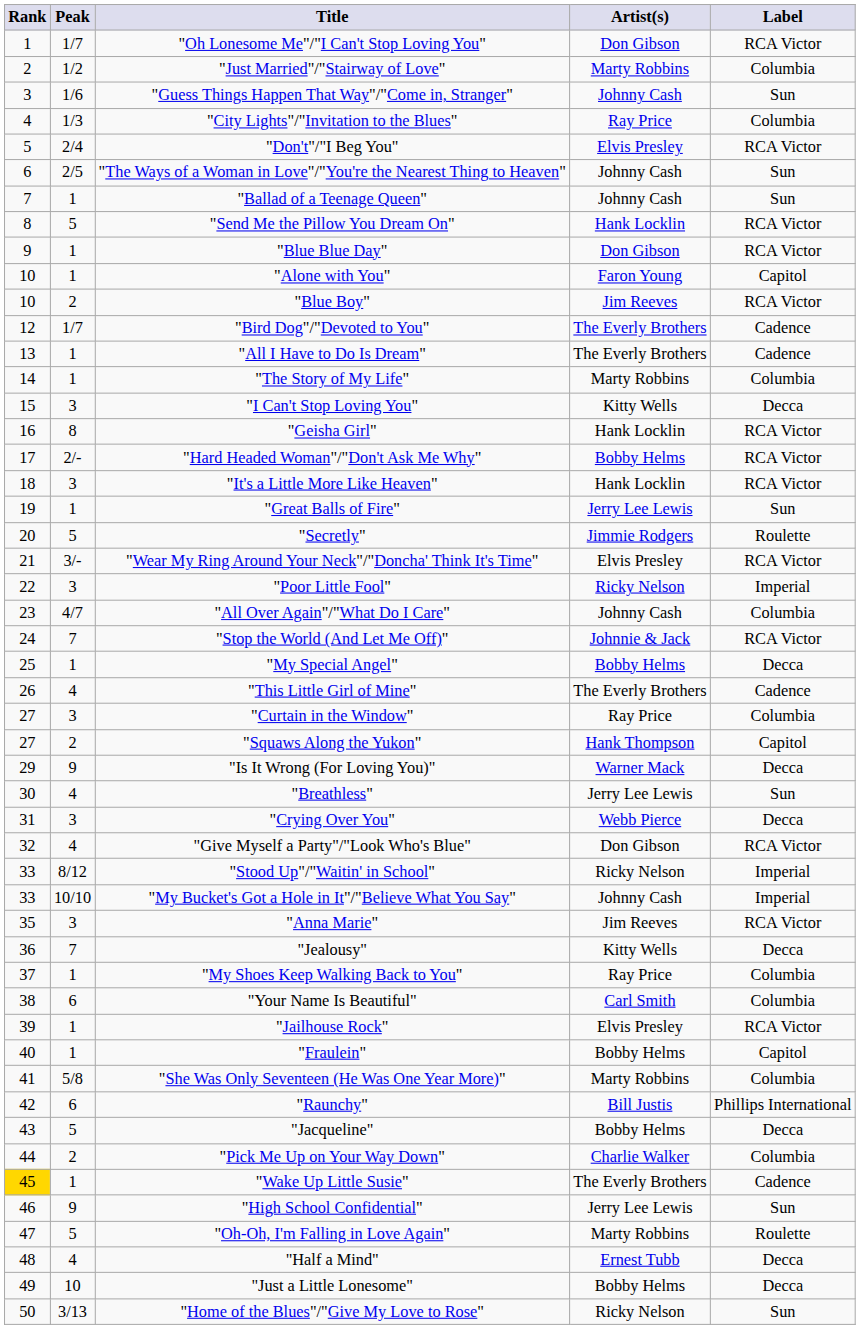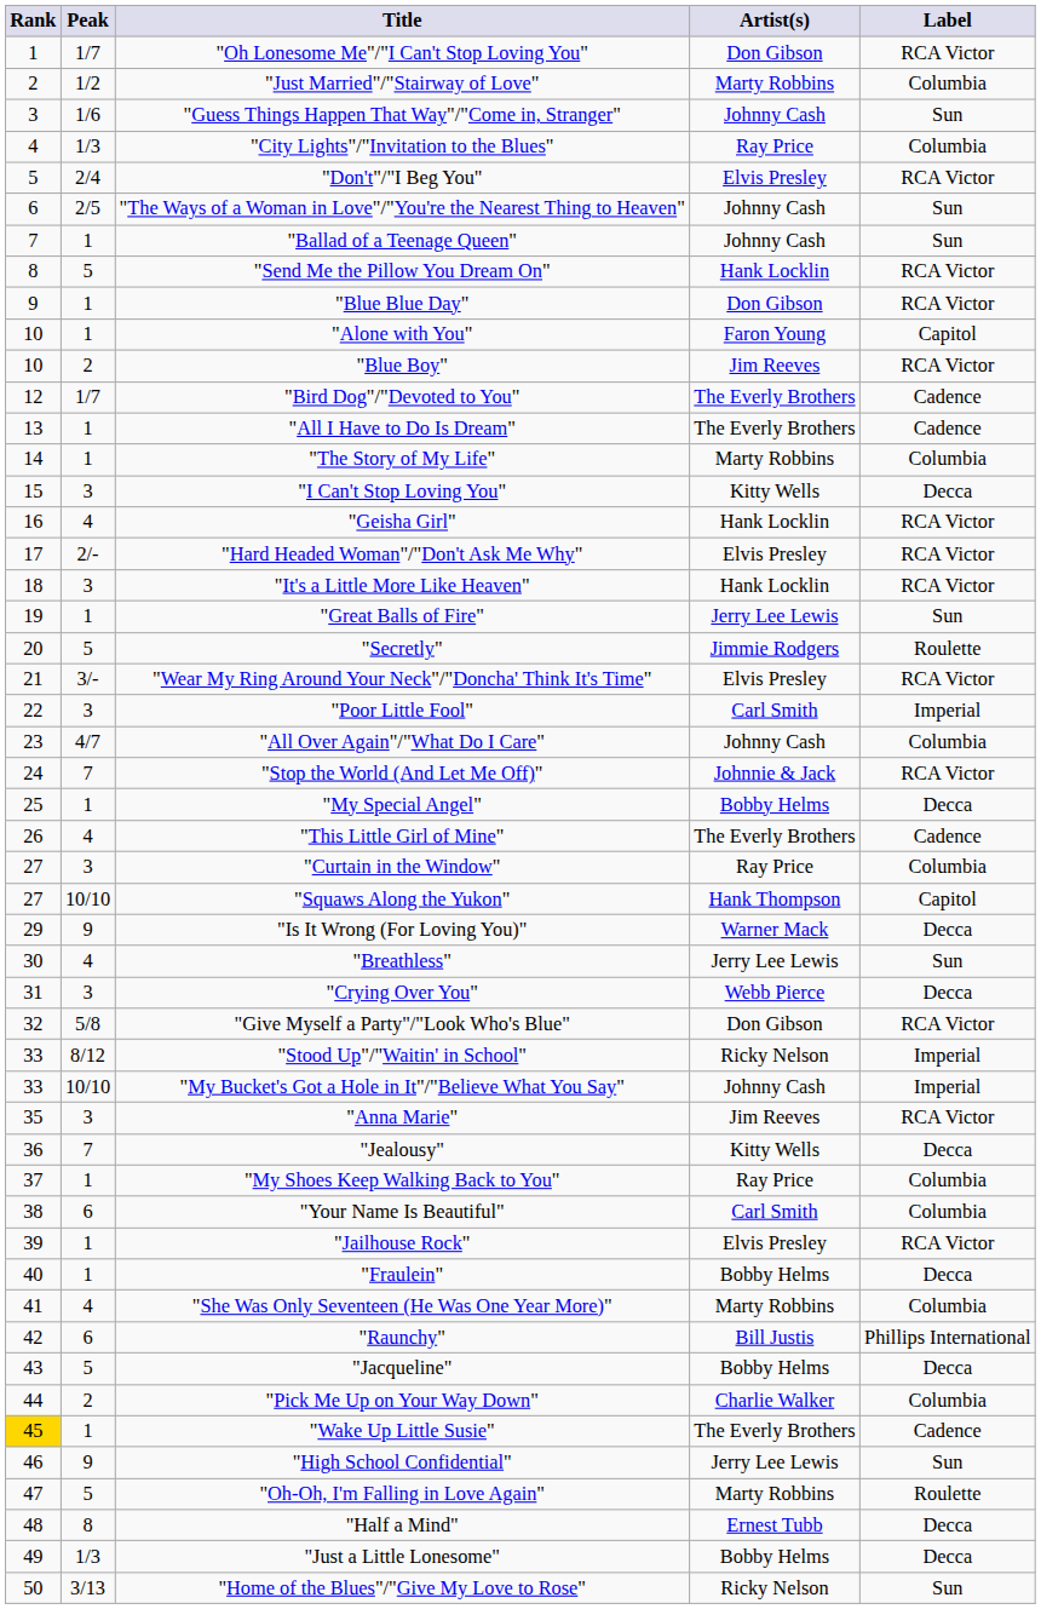 <table class="wikitable sortable" style="text-align: center">
 <tr>
 <th scope="col" style="background:#dde;">Rank</th>
 <th scope="col" style="background:#dde;">Peak</th>
 <th scope="col" style="background:#dde;">Title</th>
 <th scope="col" style="background:#dde;">Artist(s)</th>
 <th scope="col" style="background:#dde;">Label</th>
 </tr>
 <tr>
 <td>1</td>
 <td>1/7</td>
 <td>"<a href='#'>Oh Lonesome Me</a>"/"<a href='#'>I Can't Stop Loving You</a>"</td>
 <td><a href='#'>Don Gibson</a></td>
 <td>RCA Victor</td>
 </tr>
 <tr>
 <td>2</td>
 <td>1/2</td>
 <td>"<a href='#'>Just Married</a>"/"<a href='#'>Stairway of Love</a>"</td>
 <td><a href='#'>Marty Robbins</a></td>
 <td>Columbia</td>
 </tr>
 <tr>
 <td>3</td>
 <td>1/6</td>
 <td>"<a href='#'>Guess Things Happen That Way</a>"/"<a href='#'>Come in, Stranger</a>"</td>
 <td><a href='#'>Johnny Cash</a></td>
 <td>Sun</td>
 </tr>
 <tr>
 <td>4</td>
 <td>1/3</td>
 <td>"<a href='#'>City Lights</a>"/"<a href='#'>Invitation to the Blues</a>"</td>
 <td><a href='#'>Ray Price</a></td>
 <td>Columbia</td>
 </tr>
 <tr>
 <td>5</td>
 <td>2/4</td>
 <td>"<a href='#'>Don't</a>"/"I Beg You"</td>
 <td><a href='#'>Elvis Presley</a></td>
 <td>RCA Victor</td>
 </tr>
 <tr>
 <td>6</td>
 <td>2/5</td>
 <td>"<a href='#'>The Ways of a Woman in Love</a>"/"<a href='#'>You're the Nearest Thing to Heaven</a>"</td>
 <td>Johnny Cash</td>
 <td>Sun</td>
 </tr>
 <tr>
 <td>7</td>
 <td>1</td>
 <td>"<a href='#'>Ballad of a Teenage Queen</a>"</td>
 <td>Johnny Cash</td>
 <td>Sun</td>
 </tr>
 <tr>
 <td>8</td>
 <td>5</td>
 <td>"<a href='#'>Send Me the Pillow You Dream On</a>"</td>
 <td><a href='#'>Hank Locklin</a></td>
 <td>RCA Victor</td>
 </tr>
 <tr>
 <td>9</td>
 <td>1</td>
 <td>"<a href='#'>Blue Blue Day</a>"</td>
 <td><a href='#'>Don Gibson</a></td>
 <td>RCA Victor</td>
 </tr>
 <tr>
 <td>10</td>
 <td>1</td>
 <td>"<a href='#'>Alone with You</a>"</td>
 <td><a href='#'>Faron Young</a></td>
 <td>Capitol</td>
 </tr>
 <tr>
 <td>10</td>
 <td>2</td>
 <td>"<a href='#'>Blue Boy</a>"</td>
 <td><a href='#'>Jim Reeves</a></td>
 <td>RCA Victor</td>
 </tr>
 <tr>
 <td>12</td>
 <td>1/7</td>
 <td>"<a href='#'>Bird Dog</a>"/"<a href='#'>Devoted to You</a>"</td>
 <td><a href='#'>The Everly Brothers</a></td>
 <td>Cadence</td>
 </tr>
 <tr>
 <td>13</td>
 <td>1</td>
 <td>"<a href='#'>All I Have to Do Is Dream</a>"</td>
 <td>The Everly Brothers</td>
 <td>Cadence</td>
 </tr>
 <tr>
 <td>14</td>
 <td>1</td>
 <td>"<a href='#'>The Story of My Life</a>"</td>
 <td>Marty Robbins</td>
 <td>Columbia</td>
 </tr>
 <tr>
 <td>15</td>
 <td>3</td>
 <td>"<a href='#'>I Can't Stop Loving You</a>"</td>
 <td>Kitty Wells</td>
 <td>Decca</td>
 </tr>
 <tr>
 <td>16</td>
-<td>8</td>
+<td>4</td>
 <td>"<a href='#'>Geisha Girl</a>"</td>
 <td>Hank Locklin</td>
 <td>RCA Victor</td>
 </tr>
 <tr>
 <td>17</td>
 <td>2/-</td>
 <td>"<a href='#'>Hard Headed Woman</a>"/"<a href='#'>Don't Ask Me Why</a>"</td>
-<td><a href='#'>Bobby Helms</a></td>
+<td>Elvis Presley</td>
 <td>RCA Victor</td>
 </tr>
 <tr>
 <td>18</td>
 <td>3</td>
 <td>"<a href='#'>It's a Little More Like Heaven</a>"</td>
 <td>Hank Locklin</td>
 <td>RCA Victor</td>
 </tr>
 <tr>
 <td>19</td>
 <td>1</td>
 <td>"<a href='#'>Great Balls of Fire</a>"</td>
 <td><a href='#'>Jerry Lee Lewis</a></td>
 <td>Sun</td>
 </tr>
 <tr>
 <td>20</td>
 <td>5</td>
 <td>"<a href='#'>Secretly</a>"</td>
 <td><a href='#'>Jimmie Rodgers</a></td>
 <td>Roulette</td>
 </tr>
 <tr>
 <td>21</td>
 <td>3/-</td>
 <td>"<a href='#'>Wear My Ring Around Your Neck</a>"/"<a href='#'>Doncha' Think It's Time</a>"</td>
 <td>Elvis Presley</td>
 <td>RCA Victor</td>
 </tr>
 <tr>
 <td>22</td>
 <td>3</td>
 <td>"<a href='#'>Poor Little Fool</a>"</td>
-<td><a href='#'>Ricky Nelson</a></td>
+<td><a href='#'>Carl Smith</a></td>
 <td>Imperial</td>
 </tr>
 <tr>
 <td>23</td>
 <td>4/7</td>
 <td>"<a href='#'>All Over Again</a>"/"<a href='#'>What Do I Care</a>"</td>
 <td>Johnny Cash</td>
 <td>Columbia</td>
 </tr>
 <tr>
 <td>24</td>
 <td>7</td>
 <td>"<a href='#'>Stop the World (And Let Me Off)</a>"</td>
 <td><a href='#'>Johnnie & Jack</a></td>
 <td>RCA Victor</td>
 </tr>
 <tr>
 <td>25</td>
 <td>1</td>
 <td>"<a href='#'>My Special Angel</a>"</td>
 <td><a href='#'>Bobby Helms</a></td>
 <td>Decca</td>
 </tr>
 <tr>
 <td>26</td>
 <td>4</td>
 <td>"<a href='#'>This Little Girl of Mine</a>"</td>
 <td>The Everly Brothers</td>
 <td>Cadence</td>
 </tr>
 <tr>
 <td>27</td>
 <td>3</td>
 <td>"<a href='#'>Curtain in the Window</a>"</td>
 <td>Ray Price</td>
 <td>Columbia</td>
 </tr>
 <tr>
 <td>27</td>
-<td>2</td>
+<td>10/10</td>
 <td>"<a href='#'>Squaws Along the Yukon</a>"</td>
 <td><a href='#'>Hank Thompson</a></td>
 <td>Capitol</td>
 </tr>
 <tr>
 <td>29</td>
 <td>9</td>
 <td>"Is It Wrong (For Loving You)"</td>
 <td><a href='#'>Warner Mack</a></td>
 <td>Decca</td>
 </tr>
 <tr>
 <td>30</td>
 <td>4</td>
 <td>"<a href='#'>Breathless</a>"</td>
 <td>Jerry Lee Lewis</td>
 <td>Sun</td>
 </tr>
 <tr>
 <td>31</td>
 <td>3</td>
 <td>"<a href='#'>Crying Over You</a>"</td>
 <td><a href='#'>Webb Pierce</a></td>
 <td>Decca</td>
 </tr>
 <tr>
 <td>32</td>
-<td>4</td>
+<td>5/8</td>
 <td>"Give Myself a Party"/"Look Who's Blue"</td>
 <td>Don Gibson</td>
 <td>RCA Victor</td>
 </tr>
 <tr>
 <td>33</td>
 <td>8/12</td>
 <td>"<a href='#'>Stood Up</a>"/"<a href='#'>Waitin' in School</a>"</td>
 <td>Ricky Nelson</td>
 <td>Imperial</td>
 </tr>
 <tr>
 <td>33</td>
 <td>10/10</td>
 <td>"<a href='#'>My Bucket's Got a Hole in It</a>"/"<a href='#'>Believe What You Say</a>"</td>
 <td>Johnny Cash</td>
 <td>Imperial</td>
 </tr>
 <tr>
 <td>35</td>
 <td>3</td>
 <td>"<a href='#'>Anna Marie</a>"</td>
 <td>Jim Reeves</td>
 <td>RCA Victor</td>
 </tr>
 <tr>
 <td>36</td>
 <td>7</td>
 <td>"Jealousy"</td>
 <td>Kitty Wells</td>
 <td>Decca</td>
 </tr>
 <tr>
 <td>37</td>
 <td>1</td>
 <td>"<a href='#'>My Shoes Keep Walking Back to You</a>"</td>
 <td>Ray Price</td>
 <td>Columbia</td>
 </tr>
 <tr>
 <td>38</td>
 <td>6</td>
 <td>"Your Name Is Beautiful"</td>
 <td><a href='#'>Carl Smith</a></td>
 <td>Columbia</td>
 </tr>
 <tr>
 <td>39</td>
 <td>1</td>
 <td>"<a href='#'>Jailhouse Rock</a>"</td>
 <td>Elvis Presley</td>
 <td>RCA Victor</td>
 </tr>
 <tr>
 <td>40</td>
 <td>1</td>
 <td>"<a href='#'>Fraulein</a>"</td>
 <td>Bobby Helms</td>
-<td>Capitol</td>
+<td>Decca</td>
 </tr>
 <tr>
 <td>41</td>
-<td>5/8</td>
+<td>4</td>
 <td>"<a href='#'>She Was Only Seventeen (He Was One Year More)</a>"</td>
 <td>Marty Robbins</td>
 <td>Columbia</td>
 </tr>
 <tr>
 <td>42</td>
 <td>6</td>
 <td>"<a href='#'>Raunchy</a>"</td>
 <td><a href='#'>Bill Justis</a></td>
 <td>Phillips International</td>
 </tr>
 <tr>
 <td>43</td>
 <td>5</td>
 <td>"Jacqueline"</td>
 <td>Bobby Helms</td>
 <td>Decca</td>
 </tr>
 <tr>
 <td>44</td>
 <td>2</td>
 <td>"<a href='#'>Pick Me Up on Your Way Down</a>"</td>
 <td><a href='#'>Charlie Walker</a></td>
 <td>Columbia</td>
 </tr>
 <tr>
 <td style="background: gold;">45</td>
 <td>1</td>
 <td>"<a href='#'>Wake Up Little Susie</a>"</td>
 <td>The Everly Brothers</td>
 <td>Cadence</td>
 </tr>
 <tr>
 <td>46</td>
 <td>9</td>
 <td>"<a href='#'>High School Confidential</a>"</td>
 <td>Jerry Lee Lewis</td>
 <td>Sun</td>
 </tr>
 <tr>
 <td>47</td>
 <td>5</td>
 <td>"<a href='#'>Oh-Oh, I'm Falling in Love Again</a>"</td>
 <td>Marty Robbins</td>
 <td>Roulette</td>
 </tr>
 <tr>
 <td>48</td>
-<td>4</td>
+<td>8</td>
 <td>"Half a Mind"</td>
 <td><a href='#'>Ernest Tubb</a></td>
 <td>Decca</td>
 </tr>
 <tr>
 <td>49</td>
-<td>10</td>
+<td>1/3</td>
 <td>"Just a Little Lonesome"</td>
 <td>Bobby Helms</td>
 <td>Decca</td>
 </tr>
 <tr>
 <td>50</td>
 <td>3/13</td>
 <td>"<a href='#'>Home of the Blues</a>"/"<a href='#'>Give My Love to Rose</a>"</td>
 <td>Ricky Nelson</td>
 <td>Sun</td>
 </tr>
 </table>
